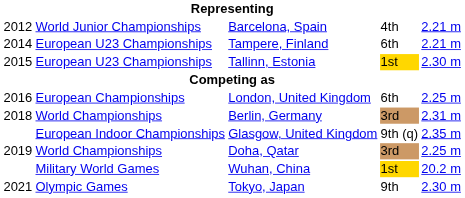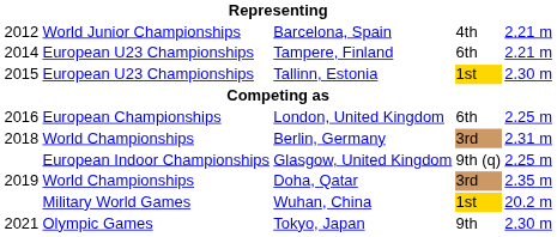 <table>
 <tr>
 <th colspan="5">Representing </th>
 </tr>
 <tr>
 <td>2012</td>
 <td><a href='#'>World Junior Championships</a></td>
 <td><a href='#'>Barcelona, Spain</a></td>
 <td>4th</td>
 <td><a href='#'>2.21 m</a></td>
 </tr>
 <tr>
 <td>2014</td>
 <td><a href='#'>European U23 Championships</a></td>
 <td><a href='#'>Tampere, Finland</a></td>
 <td>6th</td>
 <td><a href='#'>2.21 m</a></td>
 </tr>
 <tr>
 <td>2015</td>
 <td><a href='#'>European U23 Championships</a></td>
 <td><a href='#'>Tallinn, Estonia</a></td>
 <td bgcolor=gold>1st</td>
 <td><a href='#'>2.30 m</a></td>
 </tr>
 <tr>
 <th colspan="5">Competing as </th>
 </tr>
 <tr>
 <td>2016</td>
 <td><a href='#'>European Championships</a></td>
 <td><a href='#'>London, United Kingdom</a></td>
 <td>6th</td>
 <td><a href='#'>2.25 m</a></td>
 </tr>
 <tr>
 <td>2018</td>
 <td><a href='#'>World Championships</a></td>
 <td><a href='#'>Berlin, Germany</a></td>
 <td bgcolor=cc9966>3rd</td>
 <td><a href='#'>2.31 m</a></td>
 </tr>
 <tr>
 <td rowspan=3>2019</td>
 <td><a href='#'>European Indoor Championships</a></td>
 <td><a href='#'>Glasgow, United Kingdom</a></td>
 <td>9th (q)</td>
-<td><a href='#'>2.35 m</a></td>
+<td><a href='#'>2.25 m</a></td>
 </tr>
 <tr>
 <td><a href='#'>World Championships</a></td>
 <td><a href='#'>Doha, Qatar</a></td>
 <td bgcolor=cc9966>3rd</td>
-<td><a href='#'>2.25 m</a></td>
+<td><a href='#'>2.35 m</a></td>
 </tr>
 <tr>
 <td><a href='#'>Military World Games</a></td>
 <td><a href='#'>Wuhan, China</a></td>
 <td bgcolor=gold>1st</td>
 <td><a href='#'>20.2 m</a></td>
 </tr>
 <tr>
 <td>2021</td>
 <td><a href='#'>Olympic Games</a></td>
 <td><a href='#'>Tokyo, Japan</a></td>
 <td>9th</td>
 <td><a href='#'>2.30 m</a></td>
 </tr>
 </table>
